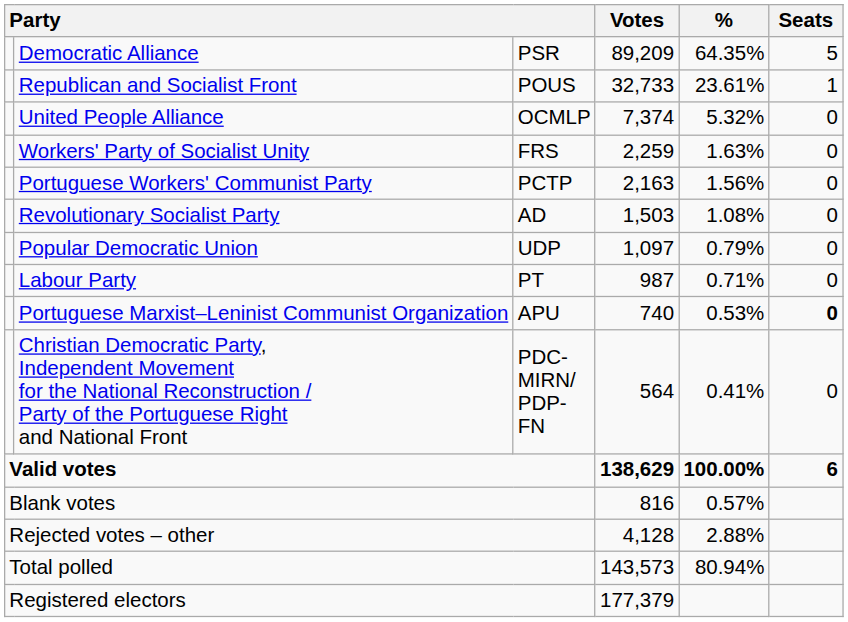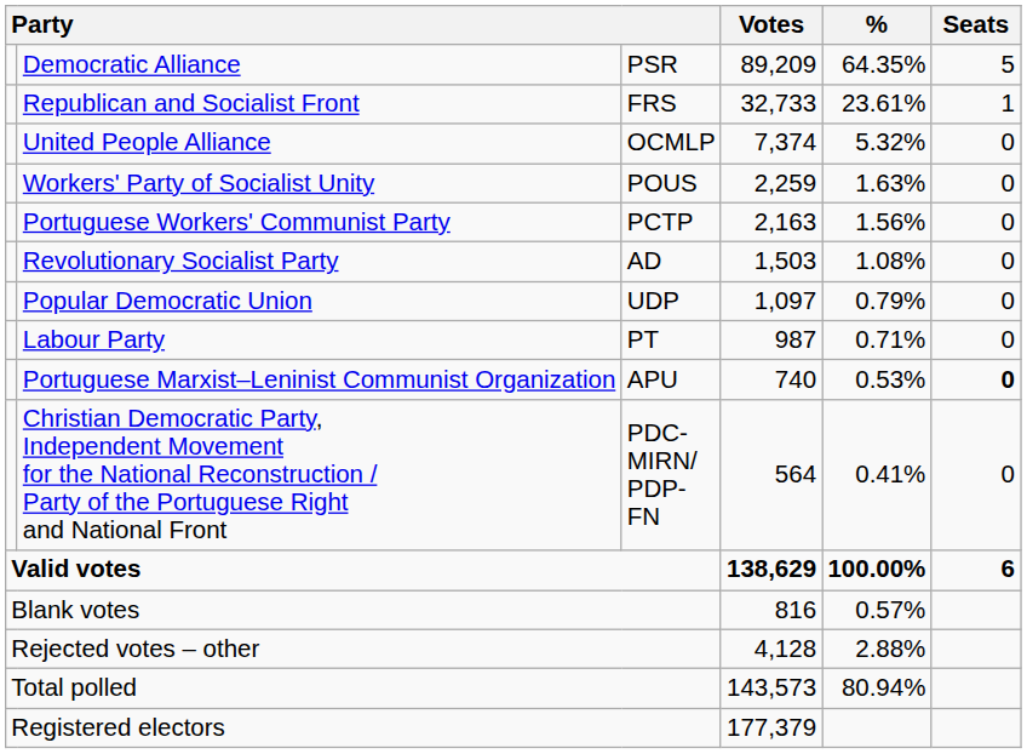 <table class="wikitable" border="1" style="text-align:right;">
 <tr>
 <th style="text-align:left;" colspan=3>Party</th>
 <th align=center width="50">Votes</th>
 <th align=center width="50">%</th>
 <th align=center width="50">Seats</th>
 </tr>
 <tr>
 <td></td>
 <td align=left><a href='#'>Democratic Alliance</a></td>
 <td align=left>PSR</td>
 <td>89,209</td>
 <td>64.35%</td>
 <td>5</td>
 </tr>
 <tr>
 <td></td>
 <td align=left style="white-space: nowrap;"><a href='#'>Republican and Socialist Front</a></td>
-<td align=left>POUS</td>
+<td align=left>FRS</td>
 <td>32,733</td>
 <td>23.61%</td>
 <td>1</td>
 </tr>
 <tr>
 <td></td>
 <td align=left><a href='#'>United People Alliance</a></td>
 <td align=left>OCMLP</td>
 <td>7,374</td>
 <td>5.32%</td>
 <td>0</td>
 </tr>
 <tr>
 <td></td>
 <td align=left><a href='#'>Workers' Party of Socialist Unity</a></td>
-<td align=left>FRS</td>
+<td align=left>POUS</td>
 <td>2,259</td>
 <td>1.63%</td>
 <td>0</td>
 </tr>
 <tr>
 <td></td>
 <td align=left><a href='#'>Portuguese Workers' Communist Party</a></td>
 <td align=left>PCTP</td>
 <td>2,163</td>
 <td>1.56%</td>
 <td>0</td>
 </tr>
 <tr>
 <td></td>
 <td align=left><a href='#'>Revolutionary Socialist Party</a></td>
 <td align=left>AD</td>
 <td>1,503</td>
 <td>1.08%</td>
 <td>0</td>
 </tr>
 <tr>
 <td></td>
 <td align=left><a href='#'>Popular Democratic Union</a></td>
 <td align=left>UDP</td>
 <td>1,097</td>
 <td>0.79%</td>
 <td>0</td>
 </tr>
 <tr>
 <td></td>
 <td align=left><a href='#'>Labour Party</a></td>
 <td align=left>PT</td>
 <td>987</td>
 <td>0.71%</td>
 <td>0</td>
 </tr>
 <tr>
 <td></td>
 <td align=left><a href='#'>Portuguese Marxist–Leninist Communist Organization</a></td>
 <td align=left>APU</td>
 <td>740</td>
 <td>0.53%</td>
 <td><strong>0</strong></td>
 </tr>
 <tr>
 <td></td>
 <td align=left><a href='#'>Christian Democratic Party</a>,<br><a href='#'>Independent Movement<br>for the National Reconstruction /<br>Party of the Portuguese Right</a><br>and National Front</td>
 <td align=left>PDC-<br>MIRN/<br>PDP-<br>FN</td>
 <td>564</td>
 <td>0.41%</td>
 <td>0</td>
 </tr>
 <tr style="font-weight:bold">
 <td align=left colspan=3>Valid votes</td>
 <td>138,629</td>
 <td>100.00%</td>
 <td>6</td>
 </tr>
 <tr>
 <td align=left colspan=3>Blank votes</td>
 <td>816</td>
 <td>0.57%</td>
 <td></td>
 </tr>
 <tr>
 <td align=left colspan=3>Rejected votes – other</td>
 <td>4,128</td>
 <td>2.88%</td>
 <td></td>
 </tr>
 <tr>
 <td align=left colspan=3>Total polled</td>
 <td>143,573</td>
 <td>80.94%</td>
 <td></td>
 </tr>
 <tr>
 <td align=left colspan=3>Registered electors</td>
 <td>177,379</td>
 <td></td>
 <td></td>
 </tr>
 </table>
